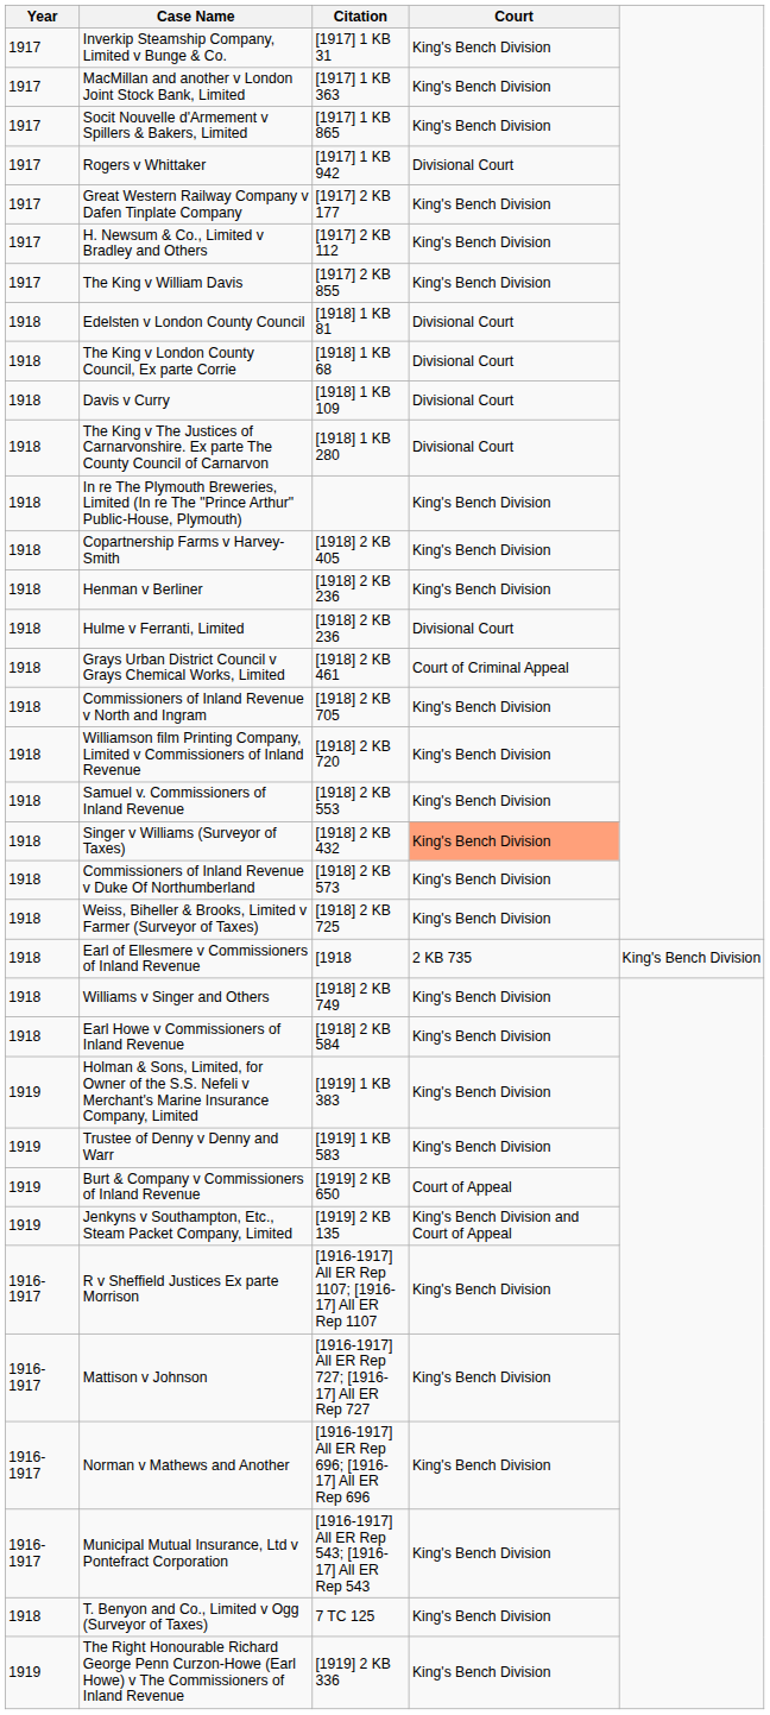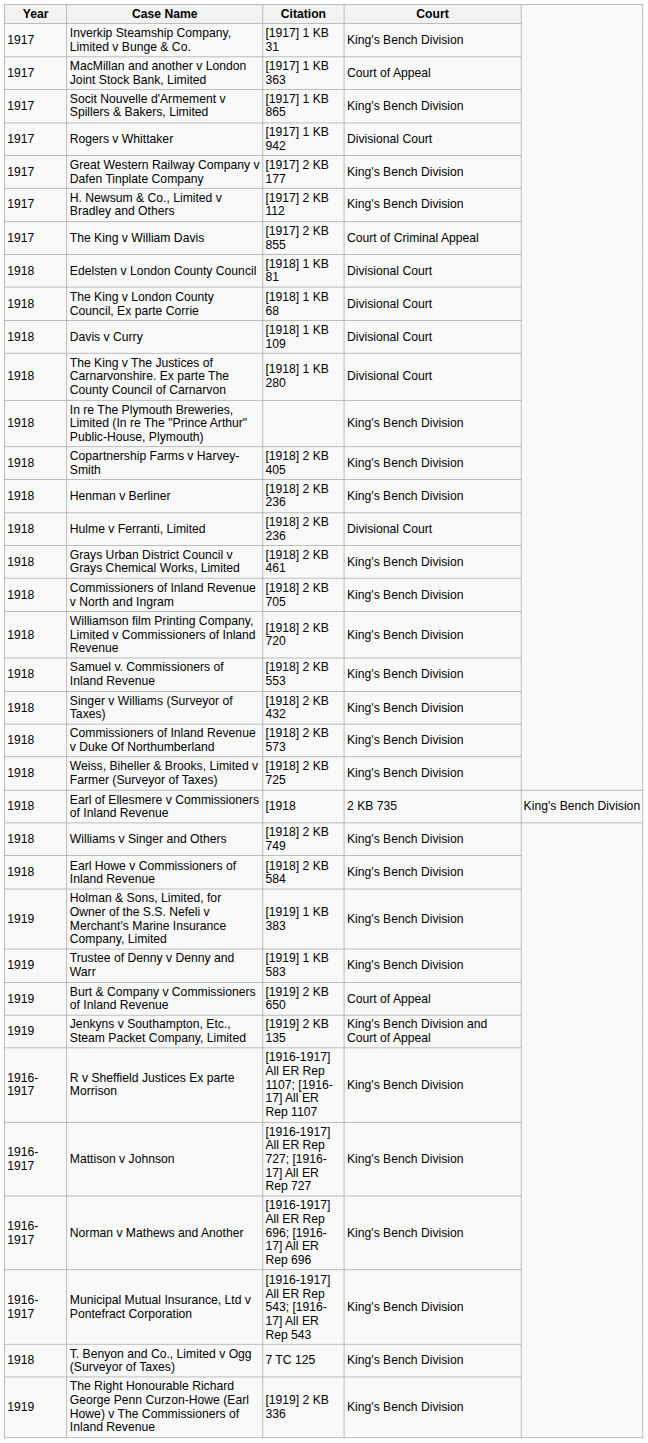 <table class="wikitable sortable">
 <tr>
 <th scope="col" width="75">Year</th>
 <th scope="col" width="250">Case Name</th>
 <th scope="col" width="100">Citation</th>
 <th scope="col" width="225">Court</th>
 </tr>
 <tr>
 <td>1917</td>
 <td>Inverkip Steamship Company, Limited v Bunge & Co.</td>
 <td>[1917] 1 KB 31</td>
 <td>King's Bench Division</td>
 </tr>
 <tr>
 <td>1917</td>
 <td>MacMillan and another v London Joint Stock Bank, Limited</td>
 <td>[1917] 1 KB 363</td>
-<td>King's Bench Division</td>
+<td>Court of Appeal</td>
 </tr>
 <tr>
 <td>1917</td>
 <td>Socit Nouvelle d'Armement v Spillers & Bakers, Limited</td>
 <td>[1917] 1 KB 865</td>
 <td>King's Bench Division</td>
 </tr>
 <tr>
 <td>1917</td>
 <td>Rogers v Whittaker</td>
 <td>[1917] 1 KB 942</td>
 <td>Divisional Court</td>
 </tr>
 <tr>
 <td>1917</td>
 <td>Great Western Railway Company v Dafen Tinplate Company</td>
 <td>[1917] 2 KB 177</td>
 <td>King's Bench Division</td>
 </tr>
 <tr>
 <td>1917</td>
 <td>H. Newsum & Co., Limited v Bradley and Others</td>
 <td>[1917] 2 KB 112</td>
 <td>King's Bench Division</td>
 </tr>
 <tr>
 <td>1917</td>
 <td>The King v William Davis</td>
 <td>[1917] 2 KB 855</td>
-<td>King's Bench Division</td>
+<td>Court of Criminal Appeal</td>
 </tr>
 <tr>
 <td>1918</td>
 <td>Edelsten v London County Council</td>
 <td>[1918] 1 KB 81</td>
 <td>Divisional Court</td>
 </tr>
 <tr>
 <td>1918</td>
 <td>The King v London County Council, Ex parte Corrie</td>
 <td>[1918] 1 KB 68</td>
 <td>Divisional Court</td>
 </tr>
 <tr>
 <td>1918</td>
 <td>Davis v Curry</td>
 <td>[1918] 1 KB 109</td>
 <td>Divisional Court</td>
 </tr>
 <tr>
 <td>1918</td>
 <td>The King v The Justices of Carnarvonshire. Ex parte The County Council of Carnarvon</td>
 <td>[1918] 1 KB 280</td>
 <td>Divisional Court</td>
 </tr>
 <tr>
 <td>1918</td>
 <td>In re The Plymouth Breweries, Limited (In re The "Prince Arthur" Public-House, Plymouth)</td>
 <td></td>
 <td>King's Bench Division</td>
 </tr>
 <tr>
 <td>1918</td>
 <td>Copartnership Farms v Harvey-Smith</td>
 <td>[1918] 2 KB 405</td>
 <td>King's Bench Division</td>
 </tr>
 <tr>
 <td>1918</td>
 <td>Henman v Berliner</td>
 <td>[1918] 2 KB 236</td>
 <td>King's Bench Division</td>
 </tr>
 <tr>
 <td>1918</td>
 <td>Hulme v Ferranti, Limited</td>
 <td>[1918] 2 KB 236</td>
 <td>Divisional Court</td>
 </tr>
 <tr>
 <td>1918</td>
 <td>Grays Urban District Council v Grays Chemical Works, Limited</td>
 <td>[1918] 2 KB 461</td>
-<td>Court of Criminal Appeal</td>
+<td>King's Bench Division</td>
 </tr>
 <tr>
 <td>1918</td>
 <td>Commissioners of Inland Revenue v North and Ingram</td>
 <td>[1918] 2 KB 705</td>
 <td>King's Bench Division</td>
 </tr>
 <tr>
 <td>1918</td>
 <td>Williamson film Printing Company, Limited v Commissioners of Inland Revenue</td>
 <td>[1918] 2 KB 720</td>
 <td>King's Bench Division</td>
 </tr>
 <tr>
 <td>1918</td>
 <td>Samuel v. Commissioners of Inland Revenue</td>
 <td>[1918] 2 KB 553</td>
 <td>King's Bench Division</td>
 </tr>
 <tr>
 <td>1918</td>
 <td>Singer v Williams (Surveyor of Taxes)</td>
 <td>[1918] 2 KB 432</td>
-<td style="background: lightsalmon;">King's Bench Division</td>
+<td>King's Bench Division</td>
 </tr>
 <tr>
 <td>1918</td>
 <td>Commissioners of Inland Revenue v Duke Of Northumberland</td>
 <td>[1918] 2 KB 573</td>
 <td>King's Bench Division</td>
 </tr>
 <tr>
 <td>1918</td>
 <td>Weiss, Biheller & Brooks, Limited v Farmer (Surveyor of Taxes)</td>
 <td>[1918] 2 KB 725</td>
 <td>King's Bench Division</td>
 </tr>
 <tr>
 <td>1918</td>
 <td>Earl of Ellesmere v Commissioners of Inland Revenue</td>
 <td>[1918</td>
 <td>2 KB 735</td>
 <td>King's Bench Division</td>
 </tr>
 <tr>
 <td>1918</td>
 <td>Williams v Singer and Others</td>
 <td>[1918] 2 KB 749</td>
 <td>King's Bench Division</td>
 </tr>
 <tr>
 <td>1918</td>
 <td>Earl Howe v Commissioners of Inland Revenue</td>
 <td>[1918] 2 KB 584</td>
 <td>King's Bench Division</td>
 </tr>
 <tr>
 <td>1919</td>
 <td>Holman & Sons, Limited, for Owner of the S.S. Nefeli v Merchant's Marine Insurance Company, Limited</td>
 <td>[1919] 1 KB 383</td>
 <td>King's Bench Division</td>
 </tr>
 <tr>
 <td>1919</td>
 <td>Trustee of Denny v Denny and Warr</td>
 <td>[1919] 1 KB 583</td>
 <td>King's Bench Division</td>
 </tr>
 <tr>
 <td>1919</td>
 <td>Burt & Company v Commissioners of Inland Revenue</td>
 <td>[1919] 2 KB 650</td>
 <td>Court of Appeal</td>
 </tr>
 <tr>
 <td>1919</td>
 <td>Jenkyns v Southampton, Etc., Steam Packet Company, Limited</td>
 <td>[1919] 2 KB 135</td>
 <td>King's Bench Division and Court of Appeal</td>
 </tr>
 <tr>
 <td>1916-1917</td>
 <td>R v Sheffield Justices Ex parte Morrison</td>
 <td>[1916-1917] All ER Rep 1107; [1916-17] All ER Rep 1107</td>
 <td>King's Bench Division</td>
 </tr>
 <tr>
 <td>1916-1917</td>
 <td>Mattison v Johnson</td>
 <td>[1916-1917] All ER Rep 727; [1916-17] All ER Rep 727</td>
 <td>King's Bench Division</td>
 </tr>
 <tr>
 <td>1916-1917</td>
 <td>Norman v Mathews and Another</td>
 <td>[1916-1917] All ER Rep 696; [1916-17] All ER Rep 696</td>
 <td>King's Bench Division</td>
 </tr>
 <tr>
 <td>1916-1917</td>
 <td>Municipal Mutual Insurance, Ltd v Pontefract Corporation</td>
 <td>[1916-1917] All ER Rep 543; [1916-17] All ER Rep 543</td>
 <td>King's Bench Division</td>
 </tr>
 <tr>
 <td>1918</td>
 <td>T. Benyon and Co., Limited v Ogg (Surveyor of Taxes)</td>
 <td>7 TC 125</td>
 <td>King's Bench Division</td>
 </tr>
 <tr>
 <td>1919</td>
 <td>The Right Honourable Richard George Penn Curzon-Howe (Earl Howe) v The Commissioners of Inland Revenue</td>
 <td>[1919] 2 KB 336</td>
 <td>King's Bench Division</td>
 </tr>
 </table>
